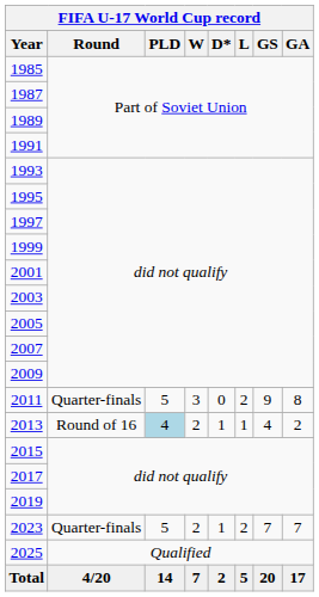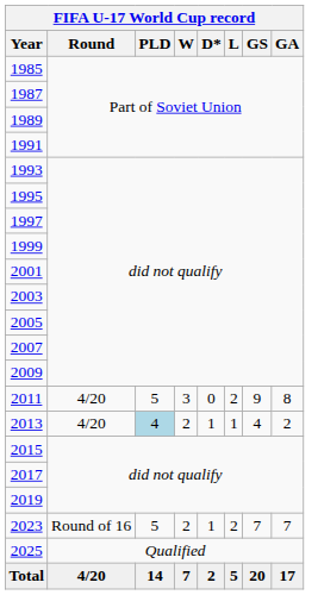 <table class="wikitable" style="text-align: center;">
 <tr>
 <th colspan=9><a href='#'>FIFA U-17 World Cup record</a></th>
 </tr>
 <tr>
 <th>Year</th>
 <th>Round</th>
 <th>PLD</th>
 <th>W</th>
 <th>D*</th>
 <th>L</th>
 <th>GS</th>
 <th>GA</th>
 </tr>
 <tr>
 <td> <a href='#'>1985</a></td>
 <td rowspan="4" colspan=7>Part of   <a href='#'>Soviet Union</a></td>
 </tr>
 <tr>
 <td> <a href='#'>1987</a></td>
 </tr>
 <tr>
 <td> <a href='#'>1989</a></td>
 </tr>
 <tr>
 <td> <a href='#'>1991</a></td>
 </tr>
 <tr>
 <td> <a href='#'>1993</a></td>
 <td rowspan="9" colspan=7><em>did not qualify</em></td>
 </tr>
 <tr>
 <td> <a href='#'>1995</a></td>
 </tr>
 <tr>
 <td> <a href='#'>1997</a></td>
 </tr>
 <tr>
 <td> <a href='#'>1999</a></td>
 </tr>
 <tr>
 <td> <a href='#'>2001</a></td>
 </tr>
 <tr>
 <td> <a href='#'>2003</a></td>
 </tr>
 <tr>
 <td> <a href='#'>2005</a></td>
 </tr>
 <tr>
 <td> <a href='#'>2007</a></td>
 </tr>
 <tr>
 <td> <a href='#'>2009</a></td>
 </tr>
 <tr>
 <td> <a href='#'>2011</a></td>
-<td>Quarter-finals</td>
+<td>4/20</td>
 <td>5</td>
 <td>3</td>
 <td>0</td>
 <td>2</td>
 <td>9</td>
 <td>8</td>
 </tr>
 <tr>
 <td> <a href='#'>2013</a></td>
-<td>Round of 16</td>
+<td>4/20</td>
 <td style="background: lightblue;">4</td>
 <td>2</td>
 <td>1</td>
 <td>1</td>
 <td>4</td>
 <td>2</td>
 </tr>
 <tr>
 <td> <a href='#'>2015</a></td>
 <td rowspan="3" colspan=7><em>did not qualify</em></td>
 </tr>
 <tr>
 <td> <a href='#'>2017</a></td>
 </tr>
 <tr>
 <td> <a href='#'>2019</a></td>
 </tr>
 <tr>
 <td> <a href='#'>2023</a></td>
-<td>Quarter-finals</td>
+<td>Round of 16</td>
 <td>5</td>
 <td>2</td>
 <td>1</td>
 <td>2</td>
 <td>7</td>
 <td>7</td>
 </tr>
 <tr>
 <td> <a href='#'>2025</a></td>
 <td colspan=7><em>Qualified</em></td>
 </tr>
 <tr style="background:#f0f0f0;font-weight:bold;">
 <td>Total</td>
 <td>4/20</td>
 <td>14</td>
 <td>7</td>
 <td>2</td>
 <td>5</td>
 <td>20</td>
 <td>17</td>
 </tr>
 </table>
